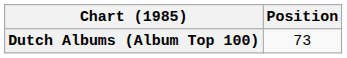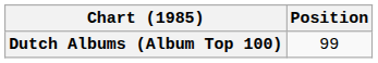 <table class="wikitable plainrowheaders" style="text-align:center">
 <tr>
 <th scope="col">Chart (1985)</th>
 <th scope="col">Position</th>
 </tr>
 <tr>
 <th scope="row">Dutch Albums (Album Top 100)</th>
-<td>73</td>
+<td>99</td>
 </tr>
 </table>
